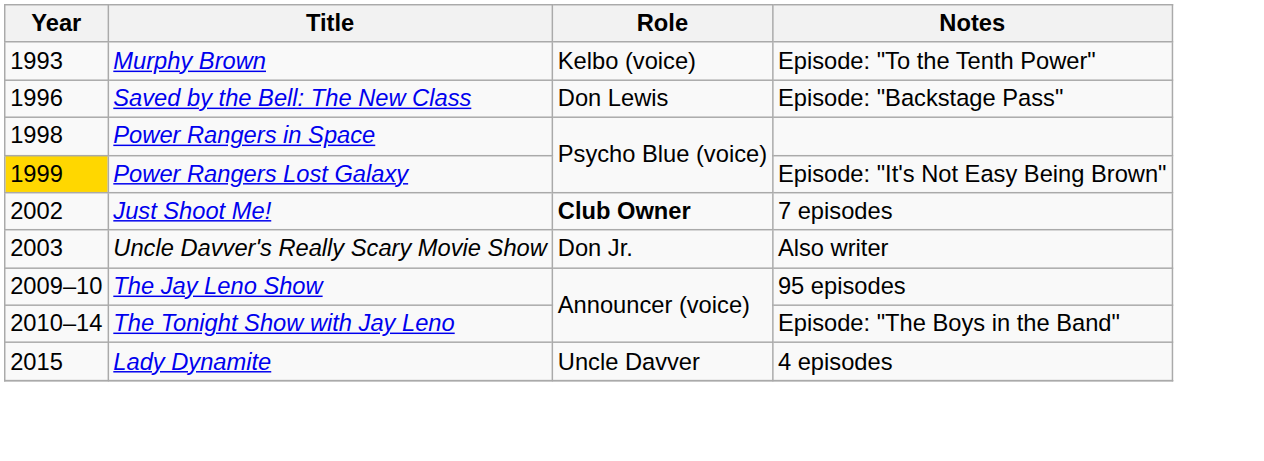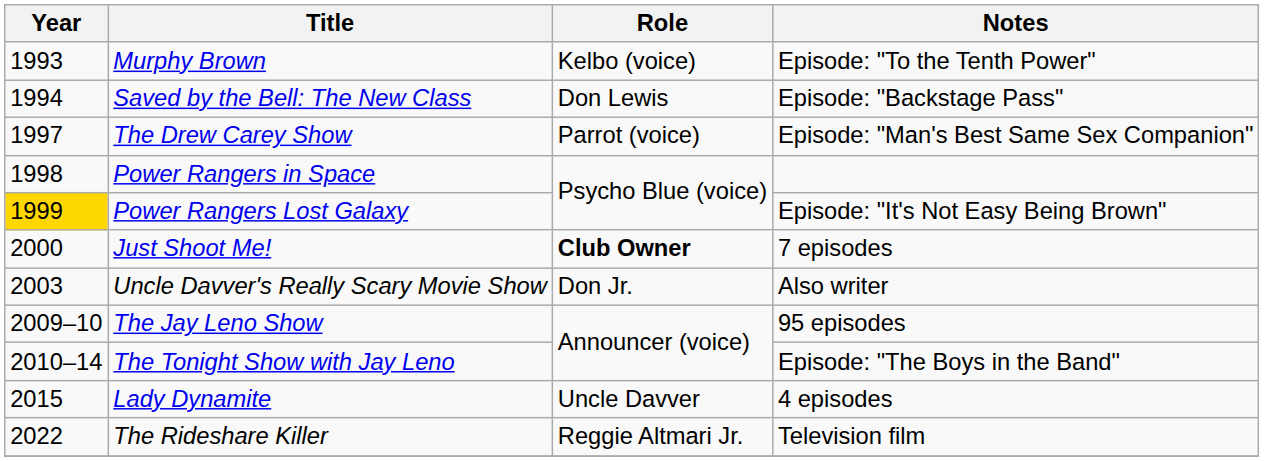 <table class="wikitable sortable plainrowheaders">
 <tr>
 <th>Year</th>
 <th>Title</th>
 <th>Role</th>
 <th>Notes</th>
 </tr>
 <tr>
 <td>1993</td>
 <td><em><a href='#'>Murphy Brown</a></em></td>
 <td>Kelbo (voice)</td>
 <td>Episode: "To the Tenth Power"</td>
 </tr>
 <tr>
-<td>1996</td>
+<td>1994</td>
 <td><em><a href='#'>Saved by the Bell: The New Class</a></em></td>
 <td>Don Lewis</td>
 <td>Episode: "Backstage Pass"</td>
+</tr>
+<tr>
+<td>1997</td>
+<td><em><a href='#'>The Drew Carey Show</a></em></td>
+<td>Parrot (voice)</td>
+<td>Episode: "Man's Best Same Sex Companion"</td>
 </tr>
 <tr>
 <td>1998</td>
 <td><em><a href='#'>Power Rangers in Space</a></em></td>
 <td rowspan="2">Psycho Blue (voice)</td>
 <td></td>
 </tr>
 <tr>
 <td style="background: gold;">1999</td>
 <td><em><a href='#'>Power Rangers Lost Galaxy</a></em></td>
 <td>Episode: "It's Not Easy Being Brown"</td>
 </tr>
 <tr>
-<td>2002</td>
+<td>2000</td>
 <td><em><a href='#'>Just Shoot Me!</a></em></td>
 <td><strong>Club Owner</strong></td>
 <td>7 episodes</td>
 </tr>
 <tr>
 <td>2003</td>
 <td><em>Uncle Davver's Really Scary Movie Show</em></td>
 <td>Don Jr.</td>
 <td>Also writer</td>
 </tr>
 <tr>
 <td>2009–10</td>
 <td><em><a href='#'>The Jay Leno Show</a></em></td>
 <td rowspan="2">Announcer (voice)</td>
 <td>95 episodes</td>
 </tr>
 <tr>
 <td>2010–14</td>
 <td><em><a href='#'>The Tonight Show with Jay Leno</a></em></td>
 <td>Episode: "The Boys in the Band"</td>
 </tr>
 <tr>
 <td>2015</td>
 <td><em><a href='#'>Lady Dynamite</a></em></td>
 <td>Uncle Davver</td>
 <td>4 episodes</td>
 </tr>
 <tr>
+<td>2022</td>
+<td><em>The Rideshare Killer</em></td>
+<td>Reggie Altmari Jr.</td>
+<td>Television film</td>
+</tr>
+<tr>
 </tr>
 </table>
